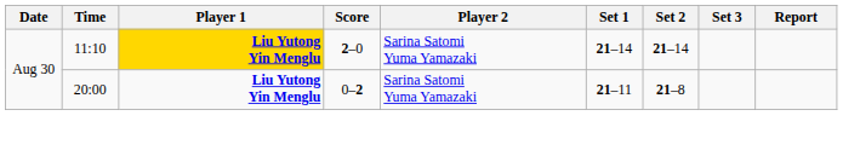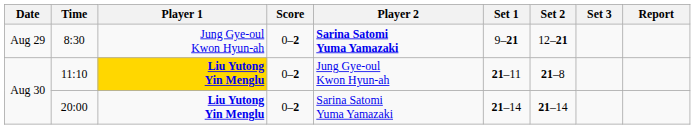 <table class="nowrap wikitable" style="font-size:90%; text-align:center">
 <tr>
 <th width="50">Date</th>
 <th width="50">Time</th>
 <th width="200">Player 1</th>
 <th width="50">Score</th>
 <th width="200">Player 2</th>
 <th width="50">Set 1</th>
 <th width="50">Set 2</th>
 <th width="50">Set 3</th>
 <th width="75">Report</th>
 </tr>
 <tr>
+<td>Aug 29</td>
+<td>8:30</td>
+<td align="right"><a href='#'>Jung Gye-oul</a> <br><a href='#'>Kwon Hyun-ah</a> </td>
+<td>0–<strong>2</strong></td>
+<td align="left"><strong> <a href='#'>Sarina Satomi</a><br> <a href='#'>Yuma Yamazaki</a></strong></td>
+<td>9–<strong>21</strong></td>
+<td>12–<strong>21</strong></td>
+<td></td>
+<td></td>
+</tr>
+<tr>
 <td rowspan="2">Aug 30</td>
 <td>11:10</td>
 <td align="right" style="background: gold;"><strong><a href='#'>Liu Yutong</a> <br><a href='#'>Yin Menglu</a> </strong></td>
-<td><strong>2</strong>–0</td>
-<td align="left"> <a href='#'>Sarina Satomi</a><br> <a href='#'>Yuma Yamazaki</a></td>
-<td><strong>21</strong>–14</td>
-<td><strong>21</strong>–14</td>
+<td>0–<strong>2</strong></td>
+<td align="left"> <a href='#'>Jung Gye-oul</a><br> <a href='#'>Kwon Hyun-ah</a></td>
+<td><strong>21</strong>–11</td>
+<td><strong>21</strong>–8</td>
 <td></td>
 <td></td>
 </tr>
 <tr>
 <td>20:00</td>
 <td align="right"><strong><a href='#'>Liu Yutong</a> <br><a href='#'>Yin Menglu</a> </strong></td>
 <td>0–<strong>2</strong></td>
 <td align="left"> <a href='#'>Sarina Satomi</a><br> <a href='#'>Yuma Yamazaki</a></td>
-<td><strong>21</strong>–11</td>
-<td><strong>21</strong>–8</td>
+<td><strong>21</strong>–14</td>
+<td><strong>21</strong>–14</td>
 <td></td>
 <td></td>
 </tr>
 </table>
